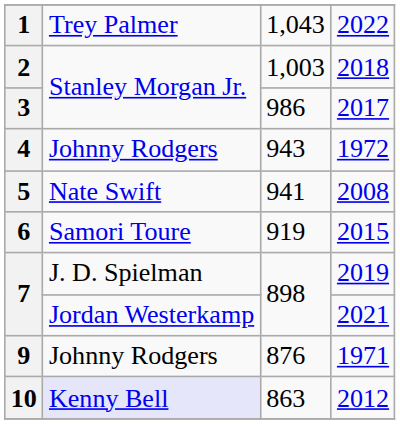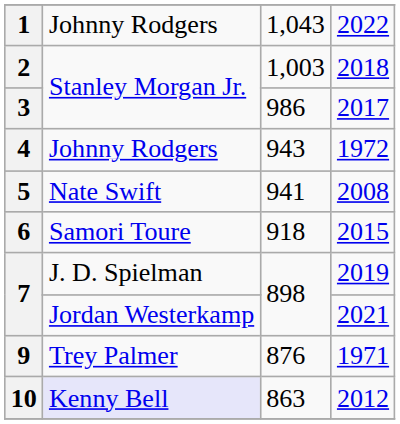 <table class=wikitable>
 <tr>
 </tr>
 <tr>
 <th>1</th>
-<td><a href='#'>Trey Palmer</a></td>
+<td>Johnny Rodgers</td>
 <td>1,043</td>
 <td><a href='#'>2022</a></td>
 </tr>
 <tr>
 <th>2</th>
 <td rowspan=2><a href='#'>Stanley Morgan Jr.</a></td>
 <td>1,003</td>
 <td><a href='#'>2018</a></td>
 </tr>
 <tr>
 <th>3</th>
 <td>986</td>
 <td><a href='#'>2017</a></td>
 </tr>
 <tr>
 <th>4</th>
 <td><a href='#'>Johnny Rodgers</a></td>
 <td>943</td>
 <td><a href='#'>1972</a></td>
 </tr>
 <tr>
 <th>5</th>
 <td><a href='#'>Nate Swift</a></td>
 <td>941</td>
 <td><a href='#'>2008</a></td>
 </tr>
 <tr>
 <th>6</th>
 <td><a href='#'>Samori Toure</a></td>
-<td>919</td>
+<td>918</td>
 <td><a href='#'>2015</a></td>
 </tr>
 <tr>
 <th rowspan=2>7</th>
 <td>J. D. Spielman</td>
 <td rowspan=2>898</td>
 <td><a href='#'>2019</a></td>
 </tr>
 <tr>
 <td><a href='#'>Jordan Westerkamp</a></td>
 <td><a href='#'>2021</a></td>
 </tr>
 <tr>
 <th>9</th>
-<td>Johnny Rodgers</td>
+<td><a href='#'>Trey Palmer</a></td>
 <td>876</td>
 <td><a href='#'>1971</a></td>
 </tr>
 <tr>
 <th>10</th>
 <td style="background: lavender;"><a href='#'>Kenny Bell</a></td>
 <td>863</td>
 <td><a href='#'>2012</a></td>
 </tr>
 <tr>
 </tr>
 </table>
